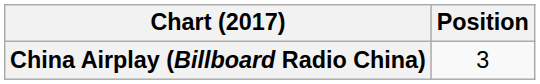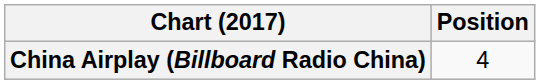 <table class="wikitable plainrowheaders" style="text-align:center">
 <tr>
 <th scope="col">Chart (2017)</th>
 <th scope="col">Position</th>
 </tr>
 <tr>
 <th scope="row">China Airplay (<em>Billboard</em> Radio China)</th>
-<td>3</td>
+<td>4</td>
 </tr>
 </table>
